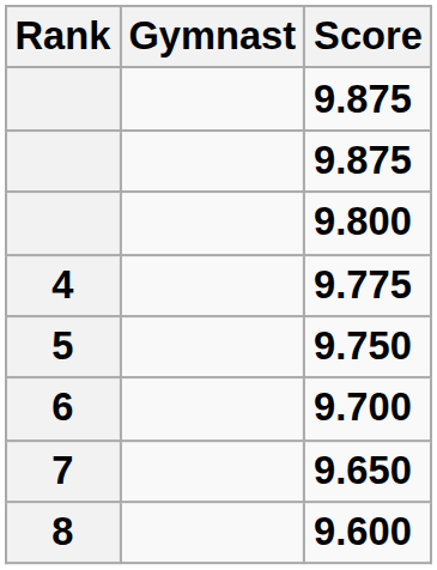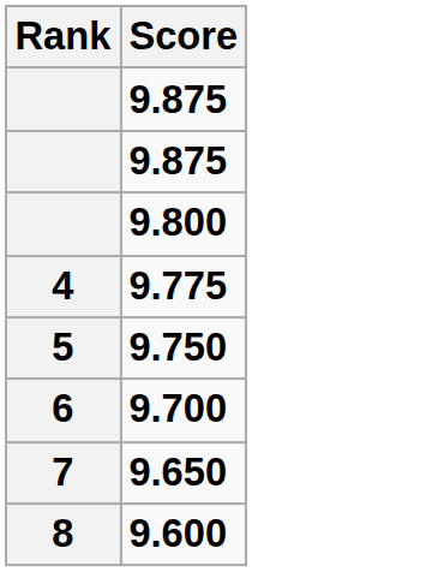 <table class="wikitable sortable">
 <tr>
 <th scope="col">Rank</th>
-<th scope="col">Gymnast</th>
 <th scope="col">Score</th>
 </tr>
 <tr>
 <th scope="row"></th>
-<td></td>
 <td><strong>9.875</strong></td>
 </tr>
 <tr>
 <th scope="row"></th>
-<td></td>
 <td><strong>9.875</strong></td>
 </tr>
 <tr>
 <th scope="row"></th>
-<td></td>
 <td><strong>9.800</strong></td>
 </tr>
 <tr>
 <th scope="row">4</th>
-<td></td>
 <td><strong>9.775</strong></td>
 </tr>
 <tr>
 <th scope="row">5</th>
-<td></td>
 <td><strong>9.750</strong></td>
 </tr>
 <tr>
 <th scope="row">6</th>
-<td></td>
 <td><strong>9.700</strong></td>
 </tr>
 <tr>
 <th scope="row">7</th>
-<td></td>
 <td><strong>9.650</strong></td>
 </tr>
 <tr>
 <th scope="row">8</th>
-<td></td>
 <td><strong>9.600</strong></td>
 </tr>
 </table>
